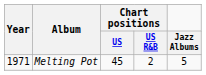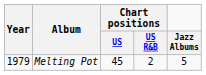 <table class="wikitable" style="text-align:center;">
 <tr>
 <th rowspan="2">Year</th>
 <th rowspan="2">Album</th>
 <th colspan="2">Chart positions</th>
 </tr>
 <tr style="font-size:smaller;">
 <th style="width:40px;"><a href='#'>US</a></th>
 <th style="width:40px;"><a href='#'>US<br>R&B</a></th>
 <th style="width:40px;">Jazz Albums</th>
 </tr>
 <tr>
-<td>1971</td>
+<td>1979</td>
 <td style="text-align:left;"><em>Melting Pot</em></td>
 <td>45</td>
 <td>2</td>
 <td>5</td>
 </tr>
 </table>
